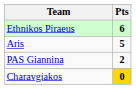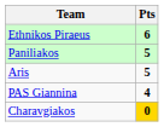 <table class="wikitable" style="text-align: center;">
 <tr>
 <th width=165>Team</th>
 <th width=20>Pts</th>
 </tr>
 <tr bgcolor="#ccffcc">
 <td align=left><a href='#'>Ethnikos Piraeus</a></td>
 <td><strong>6</strong></td>
 </tr>
+<tr bgcolor="#ccffcc">
+<td align=left><a href='#'>Paniliakos</a></td>
+<td><strong>5</strong></td>
+</tr>
 <tr>
 <td align=left><a href='#'>Aris</a></td>
 <td><strong>5</strong></td>
 </tr>
 <tr>
 <td align=left><a href='#'>PAS Giannina</a></td>
-<td><strong>2</strong></td>
+<td><strong>4</strong></td>
 </tr>
 <tr>
 <td align=left><a href='#'>Charavgiakos</a></td>
 <td style="background: gold;"><strong>0</strong></td>
 </tr>
 </table>
